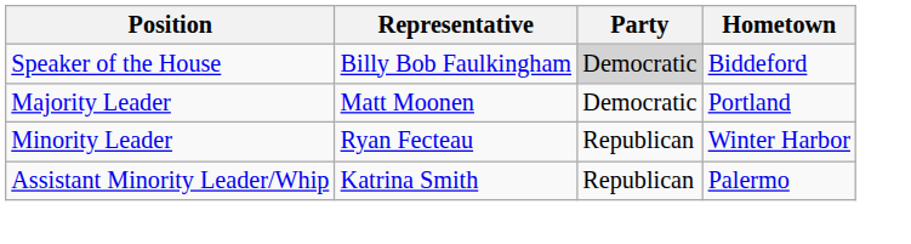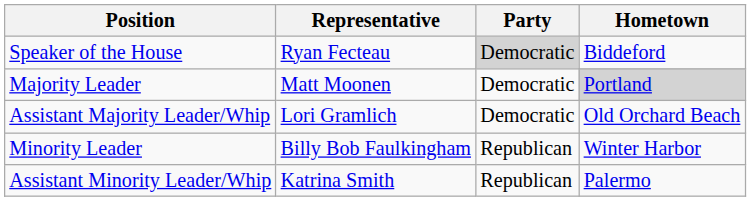 <table class=wikitable>
 <tr>
 <th>Position</th>
 <th>Representative</th>
 <th>Party</th>
 <th>Hometown</th>
 </tr>
 <tr>
 <td><a href='#'>Speaker of the House</a></td>
-<td><a href='#'>Billy Bob Faulkingham</a></td>
+<td><a href='#'>Ryan Fecteau</a></td>
 <td style="background: lightgrey;">Democratic</td>
 <td><a href='#'>Biddeford</a></td>
 </tr>
 <tr>
 <td><a href='#'>Majority Leader</a></td>
 <td><a href='#'>Matt Moonen</a></td>
 <td>Democratic</td>
-<td><a href='#'>Portland</a></td>
+<td style="background: lightgrey;"><a href='#'>Portland</a></td>
+</tr>
+<tr>
+<td><a href='#'>Assistant Majority Leader/Whip</a></td>
+<td><a href='#'>Lori Gramlich</a></td>
+<td>Democratic</td>
+<td><a href='#'>Old Orchard Beach</a></td>
 </tr>
 <tr>
 <td><a href='#'>Minority Leader</a></td>
-<td><a href='#'>Ryan Fecteau</a></td>
+<td><a href='#'>Billy Bob Faulkingham</a></td>
 <td>Republican</td>
 <td><a href='#'>Winter Harbor</a></td>
 </tr>
 <tr>
 <td><a href='#'>Assistant Minority Leader/Whip</a></td>
 <td><a href='#'>Katrina Smith</a></td>
 <td>Republican</td>
 <td><a href='#'>Palermo</a></td>
 </tr>
 </table>
